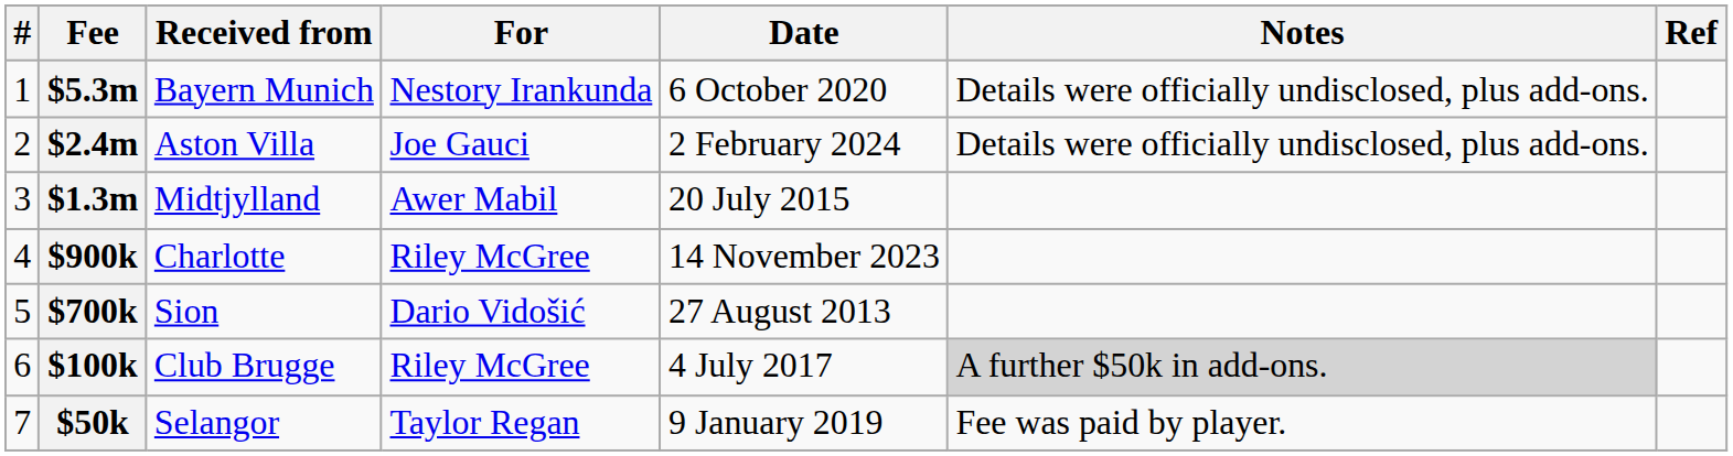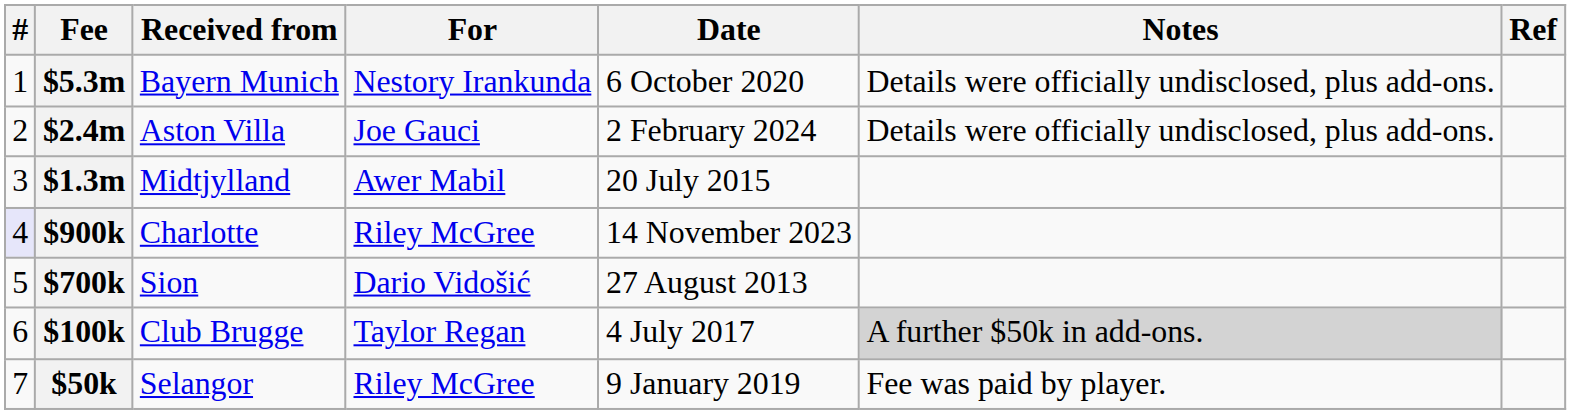 <table class="wikitable plainrowheaders">
 <tr>
 <th scope="col">#</th>
 <th scope="col">Fee</th>
 <th scope="col">Received from</th>
 <th scope="col">For</th>
 <th scope="col">Date</th>
 <th scope="col">Notes</th>
 <th scope="col">Ref</th>
 </tr>
 <tr>
 <td align=center>1</td>
 <th scope="row ">$5.3m</th>
 <td> <a href='#'>Bayern Munich</a></td>
 <td><a href='#'>Nestory Irankunda</a></td>
 <td>6 October 2020</td>
 <td style="text-align:left;">Details were officially undisclosed, plus add-ons.</td>
 <td align=center></td>
 </tr>
 <tr>
 <td align=center>2</td>
 <th scope="row">$2.4m</th>
 <td> <a href='#'>Aston Villa</a></td>
 <td><a href='#'>Joe Gauci</a></td>
 <td>2 February 2024</td>
 <td style="text-align:left;">Details were officially undisclosed, plus add-ons.</td>
 <td align=center></td>
 </tr>
 <tr>
 <td align=center>3</td>
 <th scope="row">$1.3m</th>
 <td> <a href='#'>Midtjylland</a></td>
 <td><a href='#'>Awer Mabil</a></td>
 <td>20 July 2015</td>
 <td style="text-align:left;"></td>
 <td align=center></td>
 </tr>
 <tr>
-<td align=center>4</td>
+<td align=center style="background: lavender;">4</td>
 <th scope="row">$900k</th>
 <td> <a href='#'>Charlotte</a></td>
 <td><a href='#'>Riley McGree</a></td>
 <td>14 November 2023</td>
 <td style="text-align:left;"></td>
 <td align=center></td>
 </tr>
 <tr>
 <td align=center>5</td>
 <th scope="row">$700k</th>
 <td> <a href='#'>Sion</a></td>
 <td><a href='#'>Dario Vidošić</a></td>
 <td>27 August 2013</td>
 <td style="text-align:left;"></td>
 <td align=center></td>
 </tr>
 <tr>
 <td align=center>6</td>
 <th scope="row">$100k</th>
 <td> <a href='#'>Club Brugge</a></td>
-<td><a href='#'>Riley McGree</a></td>
+<td><a href='#'>Taylor Regan</a></td>
 <td>4 July 2017</td>
 <td style="background: lightgrey; text-align:left;">A further $50k in add-ons.</td>
 <td align=center></td>
 </tr>
 <tr>
 <td align=center>7</td>
 <th scope="row">$50k</th>
 <td> <a href='#'>Selangor</a></td>
-<td><a href='#'>Taylor Regan</a></td>
+<td><a href='#'>Riley McGree</a></td>
 <td>9 January 2019</td>
 <td style="text-align:left;">Fee was paid by player.</td>
 <td align=center></td>
 </tr>
 </table>
